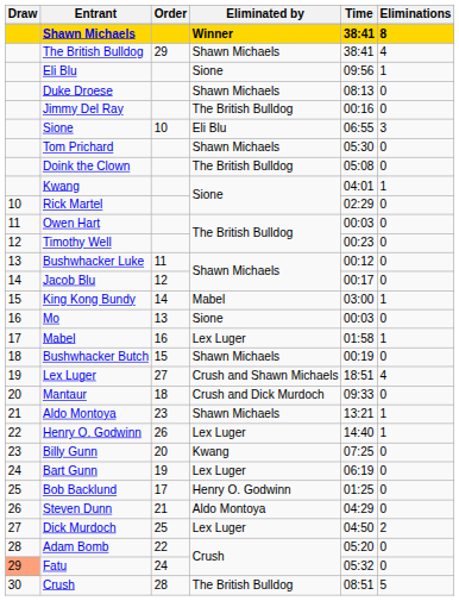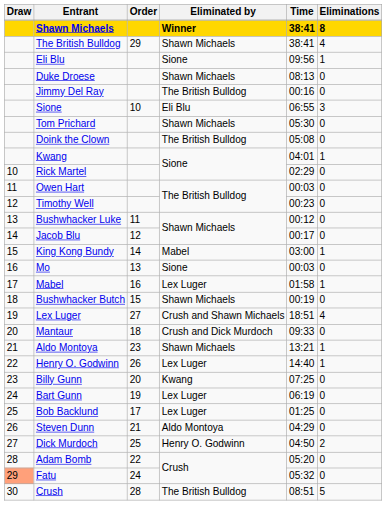 <table class="wikitable sortable">
 <tr>
 <th>Draw</th>
 <th>Entrant</th>
 <th>Order</th>
 <th>Eliminated by</th>
 <th>Time</th>
 <th>Eliminations</th>
 </tr>
 <tr>
 </tr>
 <tr style="background: gold">
 <td><strong></strong></td>
 <td><strong><a href='#'>Shawn Michaels</a></strong></td>
 <td><strong></strong></td>
 <td><strong>Winner</strong></td>
 <td><strong>38:41</strong></td>
 <td><strong>8</strong></td>
 </tr>
 <tr>
 <td></td>
 <td><a href='#'>The British Bulldog</a></td>
 <td>29</td>
 <td>Shawn Michaels</td>
 <td>38:41</td>
 <td>4</td>
 </tr>
 <tr>
 <td></td>
 <td><a href='#'>Eli Blu</a></td>
 <td></td>
 <td>Sione</td>
 <td>09:56</td>
 <td>1</td>
 </tr>
 <tr>
 <td></td>
 <td><a href='#'>Duke Droese</a></td>
 <td></td>
 <td>Shawn Michaels</td>
 <td>08:13</td>
 <td>0</td>
 </tr>
 <tr>
 <td></td>
 <td><a href='#'>Jimmy Del Ray</a></td>
 <td></td>
 <td>The British Bulldog</td>
 <td>00:16</td>
 <td>0</td>
 </tr>
 <tr>
 <td></td>
 <td><a href='#'>Sione</a></td>
 <td>10</td>
 <td>Eli Blu</td>
 <td>06:55</td>
 <td>3</td>
 </tr>
 <tr>
 <td></td>
 <td><a href='#'>Tom Prichard</a></td>
 <td></td>
 <td>Shawn Michaels</td>
 <td>05:30</td>
 <td>0</td>
 </tr>
 <tr>
 <td></td>
 <td><a href='#'>Doink the Clown</a></td>
 <td></td>
 <td>The British Bulldog</td>
 <td>05:08</td>
 <td>0</td>
 </tr>
 <tr>
 <td></td>
 <td><a href='#'>Kwang</a></td>
 <td></td>
 <td rowspan="2">Sione</td>
 <td>04:01</td>
 <td>1</td>
 </tr>
 <tr>
 <td>10</td>
 <td><a href='#'>Rick Martel</a></td>
 <td></td>
 <td>02:29</td>
 <td>0</td>
 </tr>
 <tr>
 <td>11</td>
 <td><a href='#'>Owen Hart</a></td>
 <td></td>
 <td rowspan="2">The British Bulldog</td>
 <td>00:03</td>
 <td>0</td>
 </tr>
 <tr>
 <td>12</td>
 <td><a href='#'>Timothy Well</a></td>
 <td></td>
 <td>00:23</td>
 <td>0</td>
 </tr>
 <tr>
 <td>13</td>
 <td><a href='#'>Bushwhacker Luke</a></td>
 <td>11</td>
 <td rowspan="2">Shawn Michaels</td>
 <td>00:12</td>
 <td>0</td>
 </tr>
 <tr>
 <td>14</td>
 <td><a href='#'>Jacob Blu</a></td>
 <td>12</td>
 <td>00:17</td>
 <td>0</td>
 </tr>
 <tr>
 <td>15</td>
 <td><a href='#'>King Kong Bundy</a></td>
 <td>14</td>
 <td>Mabel</td>
 <td>03:00</td>
 <td>1</td>
 </tr>
 <tr>
 <td>16</td>
 <td><a href='#'>Mo</a></td>
 <td>13</td>
 <td>Sione</td>
 <td>00:03</td>
 <td>0</td>
 </tr>
 <tr>
 <td>17</td>
 <td><a href='#'>Mabel</a></td>
 <td>16</td>
 <td>Lex Luger</td>
 <td>01:58</td>
 <td>1</td>
 </tr>
 <tr>
 <td>18</td>
 <td><a href='#'>Bushwhacker Butch</a></td>
 <td>15</td>
 <td>Shawn Michaels</td>
 <td>00:19</td>
 <td>0</td>
 </tr>
 <tr>
 <td>19</td>
 <td><a href='#'>Lex Luger</a></td>
 <td>27</td>
 <td>Crush and Shawn Michaels</td>
 <td>18:51</td>
 <td>4</td>
 </tr>
 <tr>
 <td>20</td>
 <td><a href='#'>Mantaur</a></td>
 <td>18</td>
 <td>Crush and Dick Murdoch</td>
 <td>09:33</td>
 <td>0</td>
 </tr>
 <tr>
 <td>21</td>
 <td><a href='#'>Aldo Montoya</a></td>
 <td>23</td>
 <td>Shawn Michaels</td>
 <td>13:21</td>
 <td>1</td>
 </tr>
 <tr>
 <td>22</td>
 <td><a href='#'>Henry O. Godwinn</a></td>
 <td>26</td>
 <td>Lex Luger</td>
 <td>14:40</td>
 <td>1</td>
 </tr>
 <tr>
 <td>23</td>
 <td><a href='#'>Billy Gunn</a></td>
 <td>20</td>
 <td>Kwang</td>
 <td>07:25</td>
 <td>0</td>
 </tr>
 <tr>
 <td>24</td>
 <td><a href='#'>Bart Gunn</a></td>
 <td>19</td>
 <td>Lex Luger</td>
 <td>06:19</td>
 <td>0</td>
 </tr>
 <tr>
 <td>25</td>
 <td><a href='#'>Bob Backlund</a></td>
 <td>17</td>
-<td>Henry O. Godwinn</td>
+<td>Lex Luger</td>
 <td>01:25</td>
 <td>0</td>
 </tr>
 <tr>
 <td>26</td>
 <td><a href='#'>Steven Dunn</a></td>
 <td>21</td>
 <td>Aldo Montoya</td>
 <td>04:29</td>
 <td>0</td>
 </tr>
 <tr>
 <td>27</td>
 <td><a href='#'>Dick Murdoch</a></td>
 <td>25</td>
-<td>Lex Luger</td>
+<td>Henry O. Godwinn</td>
 <td>04:50</td>
 <td>2</td>
 </tr>
 <tr>
 <td>28</td>
 <td><a href='#'>Adam Bomb</a></td>
 <td>22</td>
 <td rowspan="2">Crush</td>
 <td>05:20</td>
 <td>0</td>
 </tr>
 <tr>
 <td style="background: lightsalmon;">29</td>
 <td><a href='#'>Fatu</a></td>
 <td>24</td>
 <td>05:32</td>
 <td>0</td>
 </tr>
 <tr>
 <td>30</td>
 <td><a href='#'>Crush</a></td>
 <td>28</td>
 <td>The British Bulldog</td>
 <td>08:51</td>
 <td>5</td>
 </tr>
 </table>
